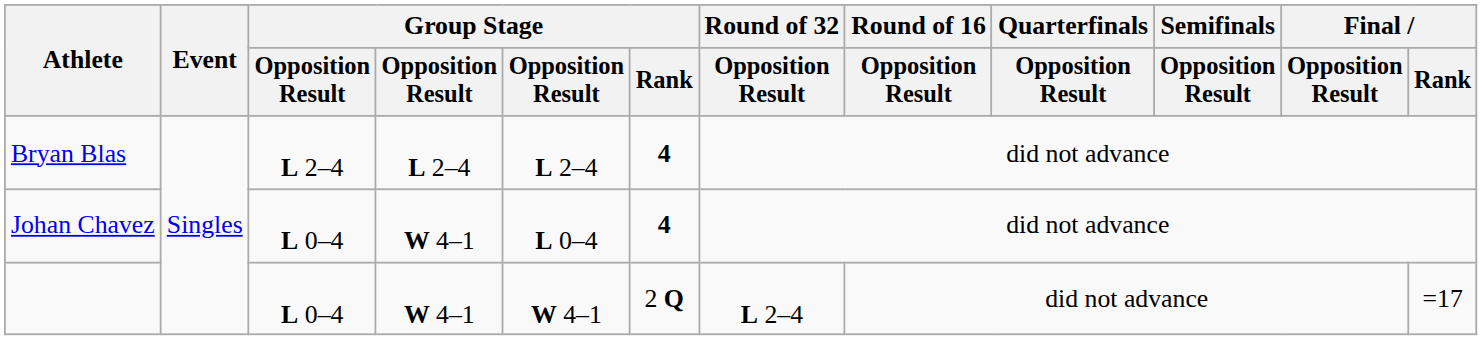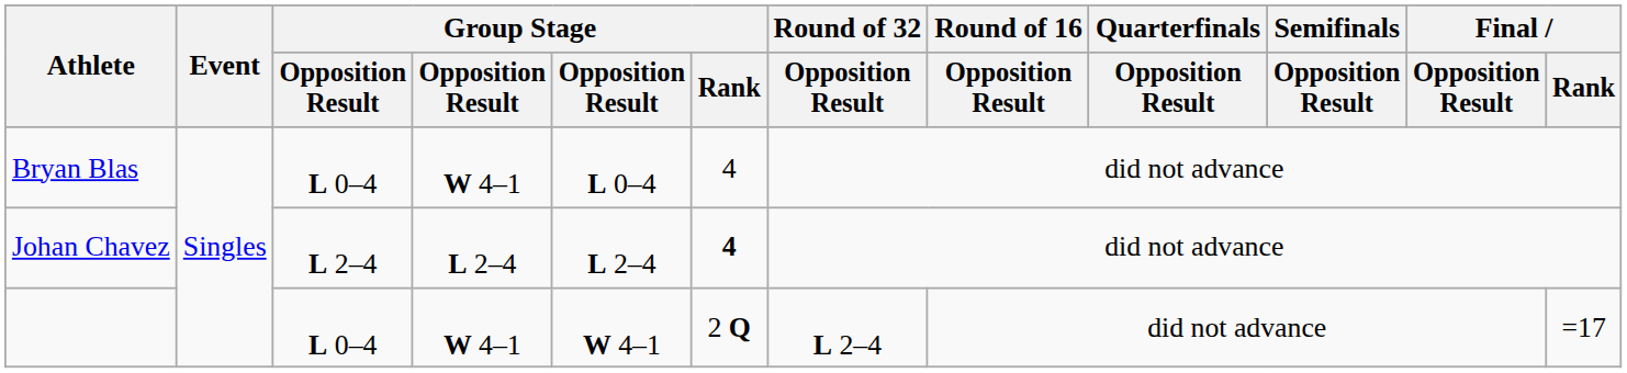 <table class="wikitable" style="font-size:90%">
 <tr>
 <th rowspan=2>Athlete</th>
 <th rowspan=2>Event</th>
 <th colspan=4>Group Stage</th>
 <th>Round of 32</th>
 <th>Round of 16</th>
 <th>Quarterfinals</th>
 <th>Semifinals</th>
 <th colspan=2>Final / </th>
 </tr>
 <tr style="font-size:95%">
 <th>Opposition<br>Result</th>
 <th>Opposition<br>Result</th>
 <th>Opposition<br>Result</th>
 <th>Rank</th>
 <th>Opposition<br>Result</th>
 <th>Opposition<br>Result</th>
 <th>Opposition<br>Result</th>
 <th>Opposition<br>Result</th>
 <th>Opposition<br>Result</th>
 <th>Rank</th>
 </tr>
 <tr align=center>
 <td align=left><a href='#'>Bryan Blas</a></td>
 <td align=left rowspan=3><a href='#'>Singles</a></td>
-<td><br><strong>L</strong> 2–4</td>
-<td><br><strong>L</strong> 2–4</td>
-<td><br><strong>L</strong> 2–4</td>
-<td><strong>4</strong></td>
+<td><br><strong>L</strong> 0–4</td>
+<td><br><strong>W</strong> 4–1</td>
+<td><br><strong>L</strong> 0–4</td>
+<td>4</td>
 <td colspan=6>did not advance</td>
 </tr>
 <tr align=center>
 <td align=left><a href='#'>Johan Chavez</a></td>
-<td><br><strong>L</strong> 0–4</td>
-<td><br><strong>W</strong> 4–1</td>
-<td><br><strong>L</strong> 0–4</td>
+<td><br><strong>L</strong> 2–4</td>
+<td><br><strong>L</strong> 2–4</td>
+<td><br><strong>L</strong> 2–4</td>
 <td><strong>4</strong></td>
 <td colspan=6>did not advance</td>
 </tr>
 <tr align=center>
 <td align=left></td>
 <td><br><strong>L</strong> 0–4</td>
 <td><br><strong>W</strong> 4–1</td>
 <td><br><strong>W</strong> 4–1</td>
 <td>2 <strong>Q</strong></td>
 <td><br><strong>L</strong> 2–4</td>
 <td colspan=4>did not advance</td>
 <td>=17</td>
 </tr>
 </table>
